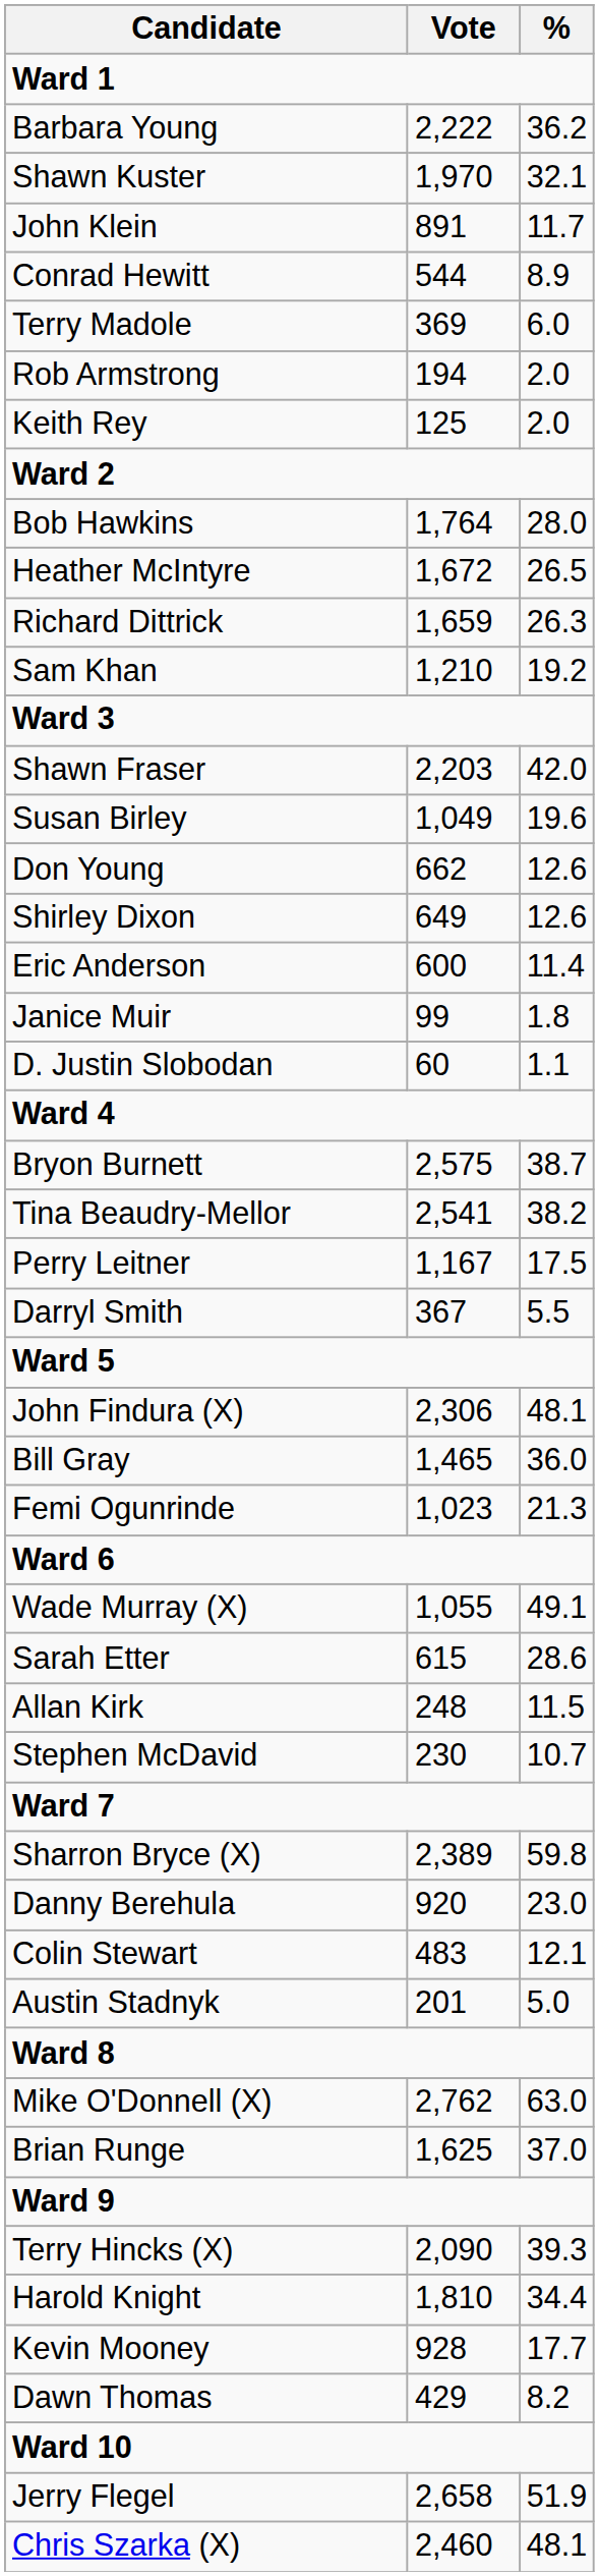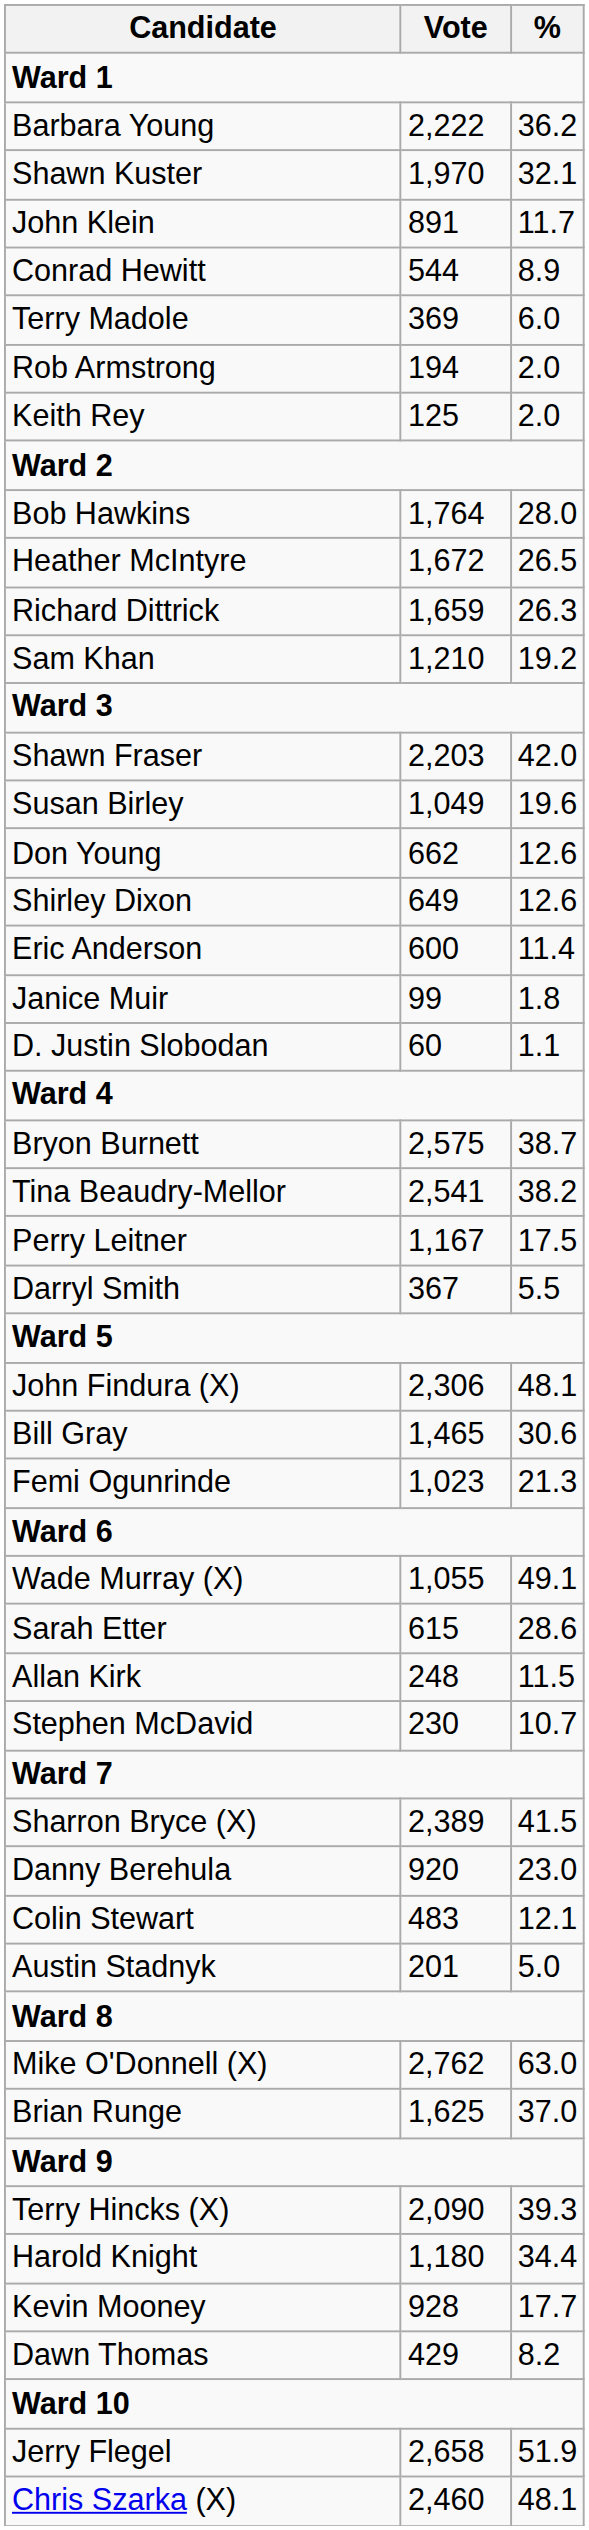 <table class="wikitable">
 <tr>
 <th bgcolor="#DDDDFF" width="200px">Candidate</th>
 <th bgcolor="#DDDDFF" width="50px">Vote</th>
 <th bgcolor="#DDDDFF" width="30px">%</th>
 </tr>
 <tr>
 <td colspan="4"><strong>Ward 1</strong></td>
 </tr>
 <tr>
 <td>Barbara Young</td>
 <td>2,222</td>
 <td>36.2</td>
 </tr>
 <tr>
 <td>Shawn Kuster</td>
 <td>1,970</td>
 <td>32.1</td>
 </tr>
 <tr>
 <td>John Klein</td>
 <td>891</td>
 <td>11.7</td>
 </tr>
 <tr>
 <td>Conrad Hewitt</td>
 <td>544</td>
 <td>8.9</td>
 </tr>
 <tr>
 <td>Terry Madole</td>
 <td>369</td>
 <td>6.0</td>
 </tr>
 <tr>
 <td>Rob Armstrong</td>
 <td>194</td>
 <td>2.0</td>
 </tr>
 <tr>
 <td>Keith Rey</td>
 <td>125</td>
 <td>2.0</td>
 </tr>
 <tr>
 <td colspan="4"><strong>Ward 2</strong></td>
 </tr>
 <tr>
 <td>Bob Hawkins</td>
 <td>1,764</td>
 <td>28.0</td>
 </tr>
 <tr>
 <td>Heather McIntyre</td>
 <td>1,672</td>
 <td>26.5</td>
 </tr>
 <tr>
 <td>Richard Dittrick</td>
 <td>1,659</td>
 <td>26.3</td>
 </tr>
 <tr>
 <td>Sam Khan</td>
 <td>1,210</td>
 <td>19.2</td>
 </tr>
 <tr>
 <td colspan="4"><strong>Ward 3</strong></td>
 </tr>
 <tr>
 <td>Shawn Fraser</td>
 <td>2,203</td>
 <td>42.0</td>
 </tr>
 <tr>
 <td>Susan Birley</td>
 <td>1,049</td>
 <td>19.6</td>
 </tr>
 <tr>
 <td>Don Young</td>
 <td>662</td>
 <td>12.6</td>
 </tr>
 <tr>
 <td>Shirley Dixon</td>
 <td>649</td>
 <td>12.6</td>
 </tr>
 <tr>
 <td>Eric Anderson</td>
 <td>600</td>
 <td>11.4</td>
 </tr>
 <tr>
 <td>Janice Muir</td>
 <td>99</td>
 <td>1.8</td>
 </tr>
 <tr>
 <td>D. Justin Slobodan</td>
 <td>60</td>
 <td>1.1</td>
 </tr>
 <tr>
 <td colspan="4"><strong>Ward 4</strong></td>
 </tr>
 <tr>
 <td>Bryon Burnett</td>
 <td>2,575</td>
 <td>38.7</td>
 </tr>
 <tr>
 <td>Tina Beaudry-Mellor</td>
 <td>2,541</td>
 <td>38.2</td>
 </tr>
 <tr>
 <td>Perry Leitner</td>
 <td>1,167</td>
 <td>17.5</td>
 </tr>
 <tr>
 <td>Darryl Smith</td>
 <td>367</td>
 <td>5.5</td>
 </tr>
 <tr>
 <td colspan="4"><strong>Ward 5</strong></td>
 </tr>
 <tr>
 <td>John Findura (X)</td>
 <td>2,306</td>
 <td>48.1</td>
 </tr>
 <tr>
 <td>Bill Gray</td>
 <td>1,465</td>
-<td>36.0</td>
+<td>30.6</td>
 </tr>
 <tr>
 <td>Femi Ogunrinde</td>
 <td>1,023</td>
 <td>21.3</td>
 </tr>
 <tr>
 <td colspan="4"><strong>Ward 6</strong></td>
 </tr>
 <tr>
 <td>Wade Murray (X)</td>
 <td>1,055</td>
 <td>49.1</td>
 </tr>
 <tr>
 <td>Sarah Etter</td>
 <td>615</td>
 <td>28.6</td>
 </tr>
 <tr>
 <td>Allan Kirk</td>
 <td>248</td>
 <td>11.5</td>
 </tr>
 <tr>
 <td>Stephen McDavid</td>
 <td>230</td>
 <td>10.7</td>
 </tr>
 <tr>
 <td colspan="4"><strong>Ward 7</strong></td>
 </tr>
 <tr>
 <td>Sharron Bryce (X)</td>
 <td>2,389</td>
-<td>59.8</td>
+<td>41.5</td>
 </tr>
 <tr>
 <td>Danny Berehula</td>
 <td>920</td>
 <td>23.0</td>
 </tr>
 <tr>
 <td>Colin Stewart</td>
 <td>483</td>
 <td>12.1</td>
 </tr>
 <tr>
 <td>Austin Stadnyk</td>
 <td>201</td>
 <td>5.0</td>
 </tr>
 <tr>
 <td colspan="4"><strong>Ward 8</strong></td>
 </tr>
 <tr>
 <td>Mike O'Donnell (X)</td>
 <td>2,762</td>
 <td>63.0</td>
 </tr>
 <tr>
 <td>Brian Runge</td>
 <td>1,625</td>
 <td>37.0</td>
 </tr>
 <tr>
 <td colspan="4"><strong>Ward 9</strong></td>
 </tr>
 <tr>
 <td>Terry Hincks (X)</td>
 <td>2,090</td>
 <td>39.3</td>
 </tr>
 <tr>
 <td>Harold Knight</td>
-<td>1,810</td>
+<td>1,180</td>
 <td>34.4</td>
 </tr>
 <tr>
 <td>Kevin Mooney</td>
 <td>928</td>
 <td>17.7</td>
 </tr>
 <tr>
 <td>Dawn Thomas</td>
 <td>429</td>
 <td>8.2</td>
 </tr>
 <tr>
 <td colspan="4"><strong>Ward 10</strong></td>
 </tr>
 <tr>
 <td>Jerry Flegel</td>
 <td>2,658</td>
 <td>51.9</td>
 </tr>
 <tr>
 <td><a href='#'>Chris Szarka</a> (X)</td>
 <td>2,460</td>
 <td>48.1</td>
 </tr>
 </table>
